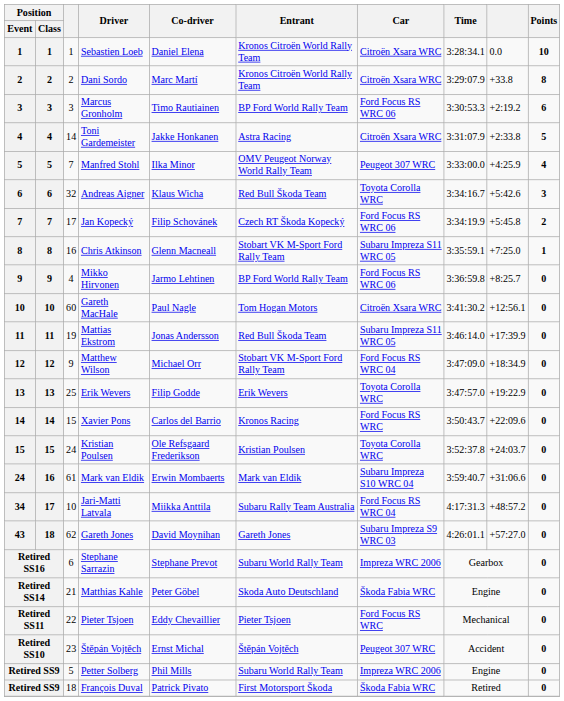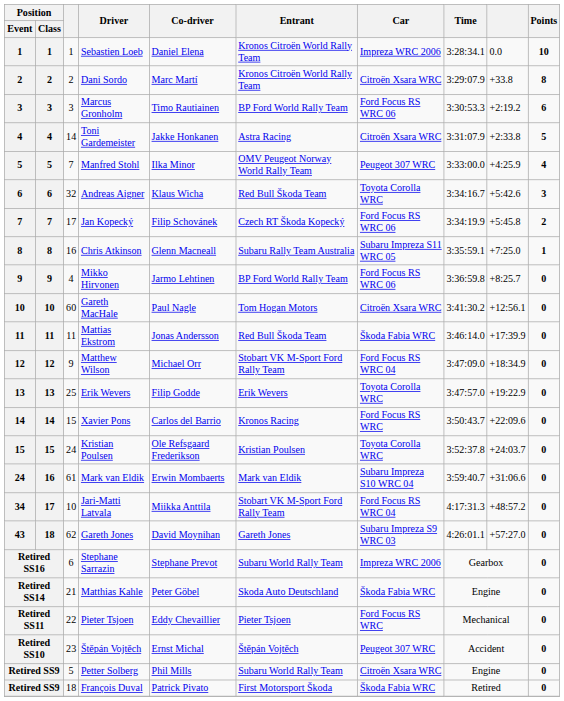 <table class="wikitable" width=85% style="font-size: 85%;">
 <tr>
 <th colspan="2">Position</th>
 <th rowspan="2"></th>
 <th rowspan="2">Driver</th>
 <th rowspan="2">Co-driver</th>
 <th rowspan="2">Entrant</th>
 <th rowspan="2">Car</th>
 <th rowspan="2">Time</th>
 <th rowspan="2"></th>
 <th rowspan="2">Points</th>
 </tr>
 <tr>
 <th>Event</th>
 <th>Class</th>
 </tr>
 <tr>
 <th>1</th>
 <th>1</th>
 <td align="center">1</td>
 <td> <a href='#'>Sebastien Loeb</a></td>
 <td> <a href='#'>Daniel Elena</a></td>
 <td> <a href='#'>Kronos Citroën World Rally Team</a></td>
-<td><a href='#'>Citroën Xsara WRC</a></td>
+<td><a href='#'>Impreza WRC 2006</a></td>
 <td>3:28:34.1</td>
 <td>0.0</td>
 <td align="center"><strong>10</strong></td>
 </tr>
 <tr>
 <th>2</th>
 <th>2</th>
 <td align="center">2</td>
 <td> <a href='#'>Dani Sordo</a></td>
 <td> <a href='#'>Marc Martí</a></td>
 <td> <a href='#'>Kronos Citroën World Rally Team</a></td>
 <td><a href='#'>Citroën Xsara WRC</a></td>
 <td>3:29:07.9</td>
 <td>+33.8</td>
 <td align="center"><strong>8</strong></td>
 </tr>
 <tr>
 <th>3</th>
 <th>3</th>
 <td align="center">3</td>
 <td> <a href='#'>Marcus Gronholm</a></td>
 <td> <a href='#'>Timo Rautiainen</a></td>
 <td> <a href='#'>BP Ford World Rally Team</a></td>
 <td><a href='#'>Ford Focus RS WRC 06</a></td>
 <td>3:30:53.3</td>
 <td>+2:19.2</td>
 <td align="center"><strong>6</strong></td>
 </tr>
 <tr>
 <th>4</th>
 <th>4</th>
 <td align="center">14</td>
 <td> <a href='#'>Toni Gardemeister</a></td>
 <td> <a href='#'>Jakke Honkanen</a></td>
 <td> <a href='#'>Astra Racing</a></td>
 <td><a href='#'>Citroën Xsara WRC</a></td>
 <td>3:31:07.9</td>
 <td>+2:33.8</td>
 <td align="center"><strong>5</strong></td>
 </tr>
 <tr>
 <th>5</th>
 <th>5</th>
 <td align="center">7</td>
 <td> <a href='#'>Manfred Stohl</a></td>
 <td> <a href='#'>Ilka Minor</a></td>
 <td> <a href='#'>OMV Peugeot Norway World Rally Team</a></td>
 <td><a href='#'>Peugeot 307 WRC</a></td>
 <td>3:33:00.0</td>
 <td>+4:25.9</td>
 <td align="center"><strong>4</strong></td>
 </tr>
 <tr>
 <th>6</th>
 <th>6</th>
 <td align="center">32</td>
 <td> <a href='#'>Andreas Aigner</a></td>
 <td> <a href='#'>Klaus Wicha</a></td>
 <td> <a href='#'>Red Bull Škoda Team</a></td>
 <td><a href='#'>Toyota Corolla WRC</a></td>
 <td>3:34:16.7</td>
 <td>+5:42.6</td>
 <td align="center"><strong>3</strong></td>
 </tr>
 <tr>
 <th>7</th>
 <th>7</th>
 <td align="center">17</td>
 <td> <a href='#'>Jan Kopecký</a></td>
 <td> <a href='#'>Filip Schovánek</a></td>
 <td> <a href='#'>Czech RT Škoda Kopecký</a></td>
 <td><a href='#'>Ford Focus RS WRC 06</a></td>
 <td>3:34:19.9</td>
 <td>+5:45.8</td>
 <td align="center"><strong>2</strong></td>
 </tr>
 <tr>
 <th>8</th>
 <th>8</th>
 <td align="center">16</td>
 <td> <a href='#'>Chris Atkinson</a></td>
 <td> <a href='#'>Glenn Macneall</a></td>
-<td> <a href='#'>Stobart VK M-Sport Ford Rally Team</a></td>
+<td> <a href='#'>Subaru Rally Team Australia</a></td>
 <td><a href='#'>Subaru Impreza S11 WRC 05</a></td>
 <td>3:35:59.1</td>
 <td>+7:25.0</td>
 <td align="center"><strong>1</strong></td>
 </tr>
 <tr>
 <th>9</th>
 <th>9</th>
 <td align="center">4</td>
 <td> <a href='#'>Mikko Hirvonen</a></td>
 <td> <a href='#'>Jarmo Lehtinen</a></td>
 <td> <a href='#'>BP Ford World Rally Team</a></td>
 <td><a href='#'>Ford Focus RS WRC 06</a></td>
 <td>3:36:59.8</td>
 <td>+8:25.7</td>
 <td align="center"><strong>0</strong></td>
 </tr>
 <tr>
 <th>10</th>
 <th>10</th>
 <td align="center">60</td>
 <td> <a href='#'>Gareth MacHale</a></td>
 <td> <a href='#'>Paul Nagle</a></td>
 <td> <a href='#'>Tom Hogan Motors</a></td>
 <td><a href='#'>Citroën Xsara WRC</a></td>
 <td>3:41:30.2</td>
 <td>+12:56.1</td>
 <td align="center"><strong>0</strong></td>
 </tr>
 <tr>
 <th>11</th>
 <th>11</th>
-<td align="center">19</td>
+<td align="center">11</td>
 <td> <a href='#'>Mattias Ekstrom</a></td>
 <td> <a href='#'>Jonas Andersson</a></td>
 <td> <a href='#'>Red Bull Škoda Team</a></td>
-<td><a href='#'>Subaru Impreza S11 WRC 05</a></td>
+<td><a href='#'>Škoda Fabia WRC</a></td>
 <td>3:46:14.0</td>
 <td>+17:39.9</td>
 <td align="center"><strong>0</strong></td>
 </tr>
 <tr>
 <th>12</th>
 <th>12</th>
 <td align="center">9</td>
 <td> <a href='#'>Matthew Wilson</a></td>
 <td> <a href='#'>Michael Orr</a></td>
 <td> <a href='#'>Stobart VK M-Sport Ford Rally Team</a></td>
 <td><a href='#'>Ford Focus RS WRC 04</a></td>
 <td>3:47:09.0</td>
 <td>+18:34.9</td>
 <td align="center"><strong>0</strong></td>
 </tr>
 <tr>
 <th>13</th>
 <th>13</th>
 <td align="center">25</td>
 <td> <a href='#'>Erik Wevers</a></td>
 <td> <a href='#'>Filip Godde</a></td>
 <td> <a href='#'>Erik Wevers</a></td>
 <td><a href='#'>Toyota Corolla WRC</a></td>
 <td>3:47:57.0</td>
 <td>+19:22.9</td>
 <td align="center"><strong>0</strong></td>
 </tr>
 <tr>
 <th>14</th>
 <th>14</th>
 <td align="center">15</td>
 <td> <a href='#'>Xavier Pons</a></td>
 <td> <a href='#'>Carlos del Barrio</a></td>
 <td> <a href='#'>Kronos Racing</a></td>
 <td><a href='#'>Ford Focus RS WRC</a></td>
 <td>3:50:43.7</td>
 <td>+22:09.6</td>
 <td align="center"><strong>0</strong></td>
 </tr>
 <tr>
 <th>15</th>
 <th>15</th>
 <td align="center">24</td>
 <td> <a href='#'>Kristian Poulsen</a></td>
 <td> <a href='#'>Ole Refsgaard Frederikson</a></td>
 <td> <a href='#'>Kristian Poulsen</a></td>
 <td><a href='#'>Toyota Corolla WRC</a></td>
 <td>3:52:37.8</td>
 <td>+24:03.7</td>
 <td align="center"><strong>0</strong></td>
 </tr>
 <tr>
 <th>24</th>
 <th>16</th>
 <td align="center">61</td>
 <td> <a href='#'>Mark van Eldik</a></td>
 <td> <a href='#'>Erwin Mombaerts</a></td>
 <td> <a href='#'>Mark van Eldik</a></td>
 <td><a href='#'>Subaru Impreza S10 WRC 04</a></td>
 <td>3:59:40.7</td>
 <td>+31:06.6</td>
 <td align="center"><strong>0</strong></td>
 </tr>
 <tr>
 <th>34</th>
 <th>17</th>
 <td align="center">10</td>
 <td> <a href='#'>Jari-Matti Latvala</a></td>
 <td> <a href='#'>Miikka Anttila</a></td>
-<td> <a href='#'>Subaru Rally Team Australia</a></td>
+<td> <a href='#'>Stobart VK M-Sport Ford Rally Team</a></td>
 <td><a href='#'>Ford Focus RS WRC 04</a></td>
 <td>4:17:31.3</td>
 <td>+48:57.2</td>
 <td align="center"><strong>0</strong></td>
 </tr>
 <tr>
 <th>43</th>
 <th>18</th>
 <td align="center">62</td>
 <td> <a href='#'>Gareth Jones</a></td>
 <td> <a href='#'>David Moynihan</a></td>
 <td> <a href='#'>Gareth Jones</a></td>
 <td><a href='#'>Subaru Impreza S9 WRC 03</a></td>
 <td>4:26:01.1</td>
 <td>+57:27.0</td>
 <td align="center"><strong>0</strong></td>
 </tr>
 <tr>
 <th colspan="2">Retired SS16</th>
 <td align="center">6</td>
 <td> <a href='#'>Stephane Sarrazin</a></td>
 <td> <a href='#'>Stephane Prevot</a></td>
 <td> <a href='#'>Subaru World Rally Team</a></td>
 <td><a href='#'>Impreza WRC 2006</a></td>
 <td colspan="2" align="center">Gearbox</td>
 <td align="center"><strong>0</strong></td>
 </tr>
 <tr>
 <th colspan="2">Retired SS14</th>
 <td align="center">21</td>
 <td> <a href='#'>Matthias Kahle</a></td>
 <td> <a href='#'>Peter Göbel</a></td>
 <td> <a href='#'>Skoda Auto Deutschland</a></td>
 <td><a href='#'>Škoda Fabia WRC</a></td>
 <td colspan="2" align="center">Engine</td>
 <td align="center"><strong>0</strong></td>
 </tr>
 <tr>
 <th colspan="2">Retired SS11</th>
 <td align="center">22</td>
 <td> <a href='#'>Pieter Tsjoen</a></td>
 <td> <a href='#'>Eddy Chevaillier</a></td>
 <td> <a href='#'>Pieter Tsjoen</a></td>
 <td><a href='#'>Ford Focus RS WRC</a></td>
 <td colspan="2" align="center">Mechanical</td>
 <td align="center"><strong>0</strong></td>
 </tr>
 <tr>
 <th colspan="2">Retired SS10</th>
 <td align="center">23</td>
 <td> <a href='#'>Štěpán Vojtěch</a></td>
 <td> <a href='#'>Ernst Michal</a></td>
 <td> <a href='#'>Štěpán Vojtěch</a></td>
 <td><a href='#'>Peugeot 307 WRC</a></td>
 <td colspan="2" align="center">Accident</td>
 <td align="center"><strong>0</strong></td>
 </tr>
 <tr>
 <th colspan="2">Retired SS9</th>
 <td align="center">5</td>
 <td> <a href='#'>Petter Solberg</a></td>
 <td> <a href='#'>Phil Mills</a></td>
 <td> <a href='#'>Subaru World Rally Team</a></td>
-<td><a href='#'>Impreza WRC 2006</a></td>
+<td><a href='#'>Citroën Xsara WRC</a></td>
 <td colspan="2" align="center">Engine</td>
 <td align="center"><strong>0</strong></td>
 </tr>
 <tr>
 <th colspan="2">Retired SS9</th>
 <td align="center">18</td>
 <td> <a href='#'>François Duval</a></td>
 <td> <a href='#'>Patrick Pivato</a></td>
 <td> <a href='#'>First Motorsport Škoda</a></td>
 <td><a href='#'>Škoda Fabia WRC</a></td>
 <td colspan="2" align="center">Retired</td>
 <td align="center"><strong>0</strong></td>
 </tr>
 <tr>
 </tr>
 </table>
